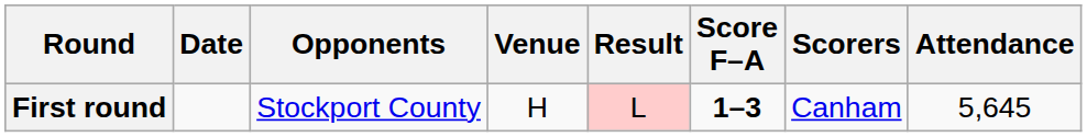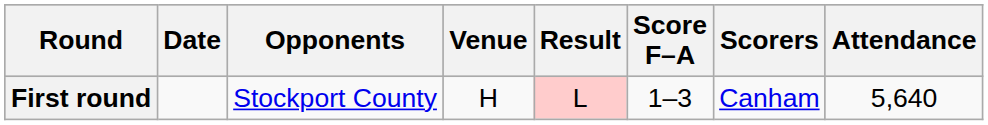 <table class="wikitable plainrowheaders" style="text-align:center">
 <tr>
 <th scope=col>Round</th>
 <th scope=col>Date</th>
 <th scope=col>Opponents</th>
 <th scope=col>Venue</th>
 <th scope=col>Result</th>
 <th scope=col>Score<br>F–A</th>
 <th scope=col class=unsortable>Scorers</th>
 <th scope=col>Attendance</th>
 </tr>
 <tr>
 <th scope=row>First round</th>
 <td align=left></td>
 <td align=left><a href='#'>Stockport County</a></td>
 <td>H</td>
 <td style="background:#fcc;">L</td>
-<td><strong>1–3</strong></td>
+<td>1–3</td>
 <td align=left><a href='#'>Canham</a></td>
-<td>5,645</td>
+<td>5,640</td>
 </tr>
 </table>
